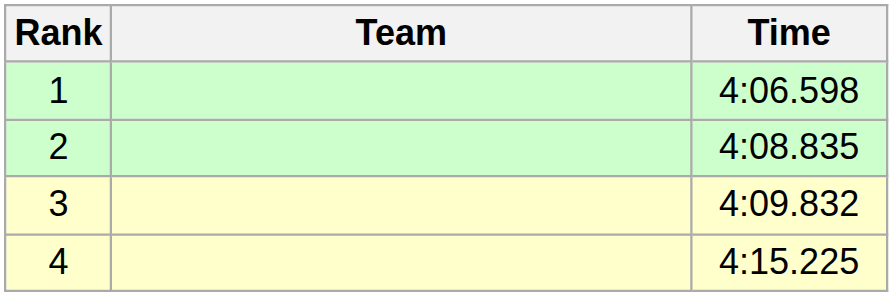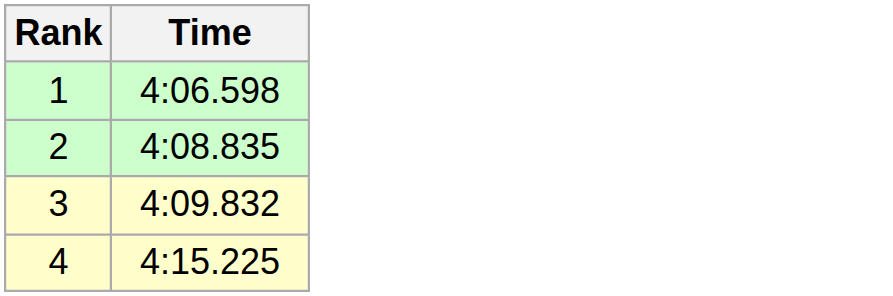 <table class=wikitable style="text-align:center">
 <tr>
 <th width=40>Rank</th>
-<th width=250>Team</th>
 <th width=80>Time</th>
 </tr>
 <tr bgcolor="ccffcc">
 <td>1</td>
-<td align=left></td>
 <td>4:06.598</td>
 </tr>
 <tr bgcolor="ccffcc">
 <td>2</td>
-<td align=left></td>
 <td>4:08.835</td>
 </tr>
 <tr bgcolor="ffffcc">
 <td>3</td>
-<td align=left></td>
 <td>4:09.832</td>
 </tr>
 <tr bgcolor="ffffcc">
 <td>4</td>
-<td align=left></td>
 <td>4:15.225</td>
 </tr>
 </table>
